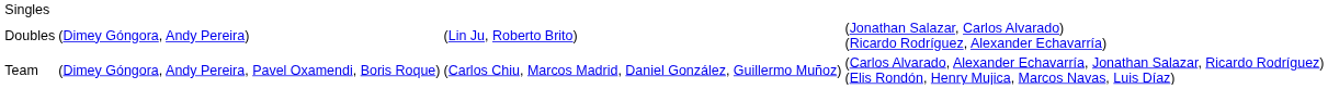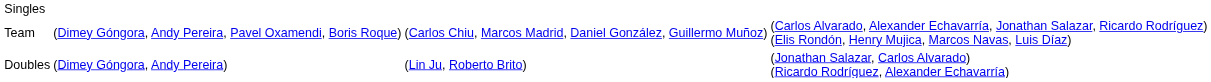 <table>
 <tr>
 <td>Singles</td>
 <td></td>
 <td></td>
 <td><br></td>
 </tr>
 <tr>
+<td>Team</td>
+<td> (<a href='#'>Dimey Góngora</a>, <a href='#'>Andy Pereira</a>, <a href='#'>Pavel Oxamendi</a>, <a href='#'>Boris Roque</a>)</td>
+<td> (<a href='#'>Carlos Chiu</a>, <a href='#'>Marcos Madrid</a>, <a href='#'>Daniel González</a>, <a href='#'>Guillermo Muñoz</a>)</td>
+<td> (<a href='#'>Carlos Alvarado</a>, <a href='#'>Alexander Echavarría</a>, <a href='#'>Jonathan Salazar</a>, <a href='#'>Ricardo Rodríguez</a>)<br> (<a href='#'>Elis Rondón</a>, <a href='#'>Henry Mujica</a>, <a href='#'>Marcos Navas</a>, <a href='#'>Luis Díaz</a>)</td>
+</tr>
+<tr>
 <td>Doubles</td>
 <td> (<a href='#'>Dimey Góngora</a>, <a href='#'>Andy Pereira</a>)</td>
 <td> (<a href='#'>Lin Ju</a>, <a href='#'>Roberto Brito</a>)</td>
 <td> (<a href='#'>Jonathan Salazar</a>, <a href='#'>Carlos Alvarado</a>)<br> (<a href='#'>Ricardo Rodríguez</a>, <a href='#'>Alexander Echavarría</a>)</td>
 </tr>
 <tr>
-<td>Team</td>
-<td> (<a href='#'>Dimey Góngora</a>, <a href='#'>Andy Pereira</a>, <a href='#'>Pavel Oxamendi</a>, <a href='#'>Boris Roque</a>)</td>
-<td> (<a href='#'>Carlos Chiu</a>, <a href='#'>Marcos Madrid</a>, <a href='#'>Daniel González</a>, <a href='#'>Guillermo Muñoz</a>)</td>
-<td> (<a href='#'>Carlos Alvarado</a>, <a href='#'>Alexander Echavarría</a>, <a href='#'>Jonathan Salazar</a>, <a href='#'>Ricardo Rodríguez</a>)<br> (<a href='#'>Elis Rondón</a>, <a href='#'>Henry Mujica</a>, <a href='#'>Marcos Navas</a>, <a href='#'>Luis Díaz</a>)</td>
-</tr>
-<tr>
 </tr>
 </table>
